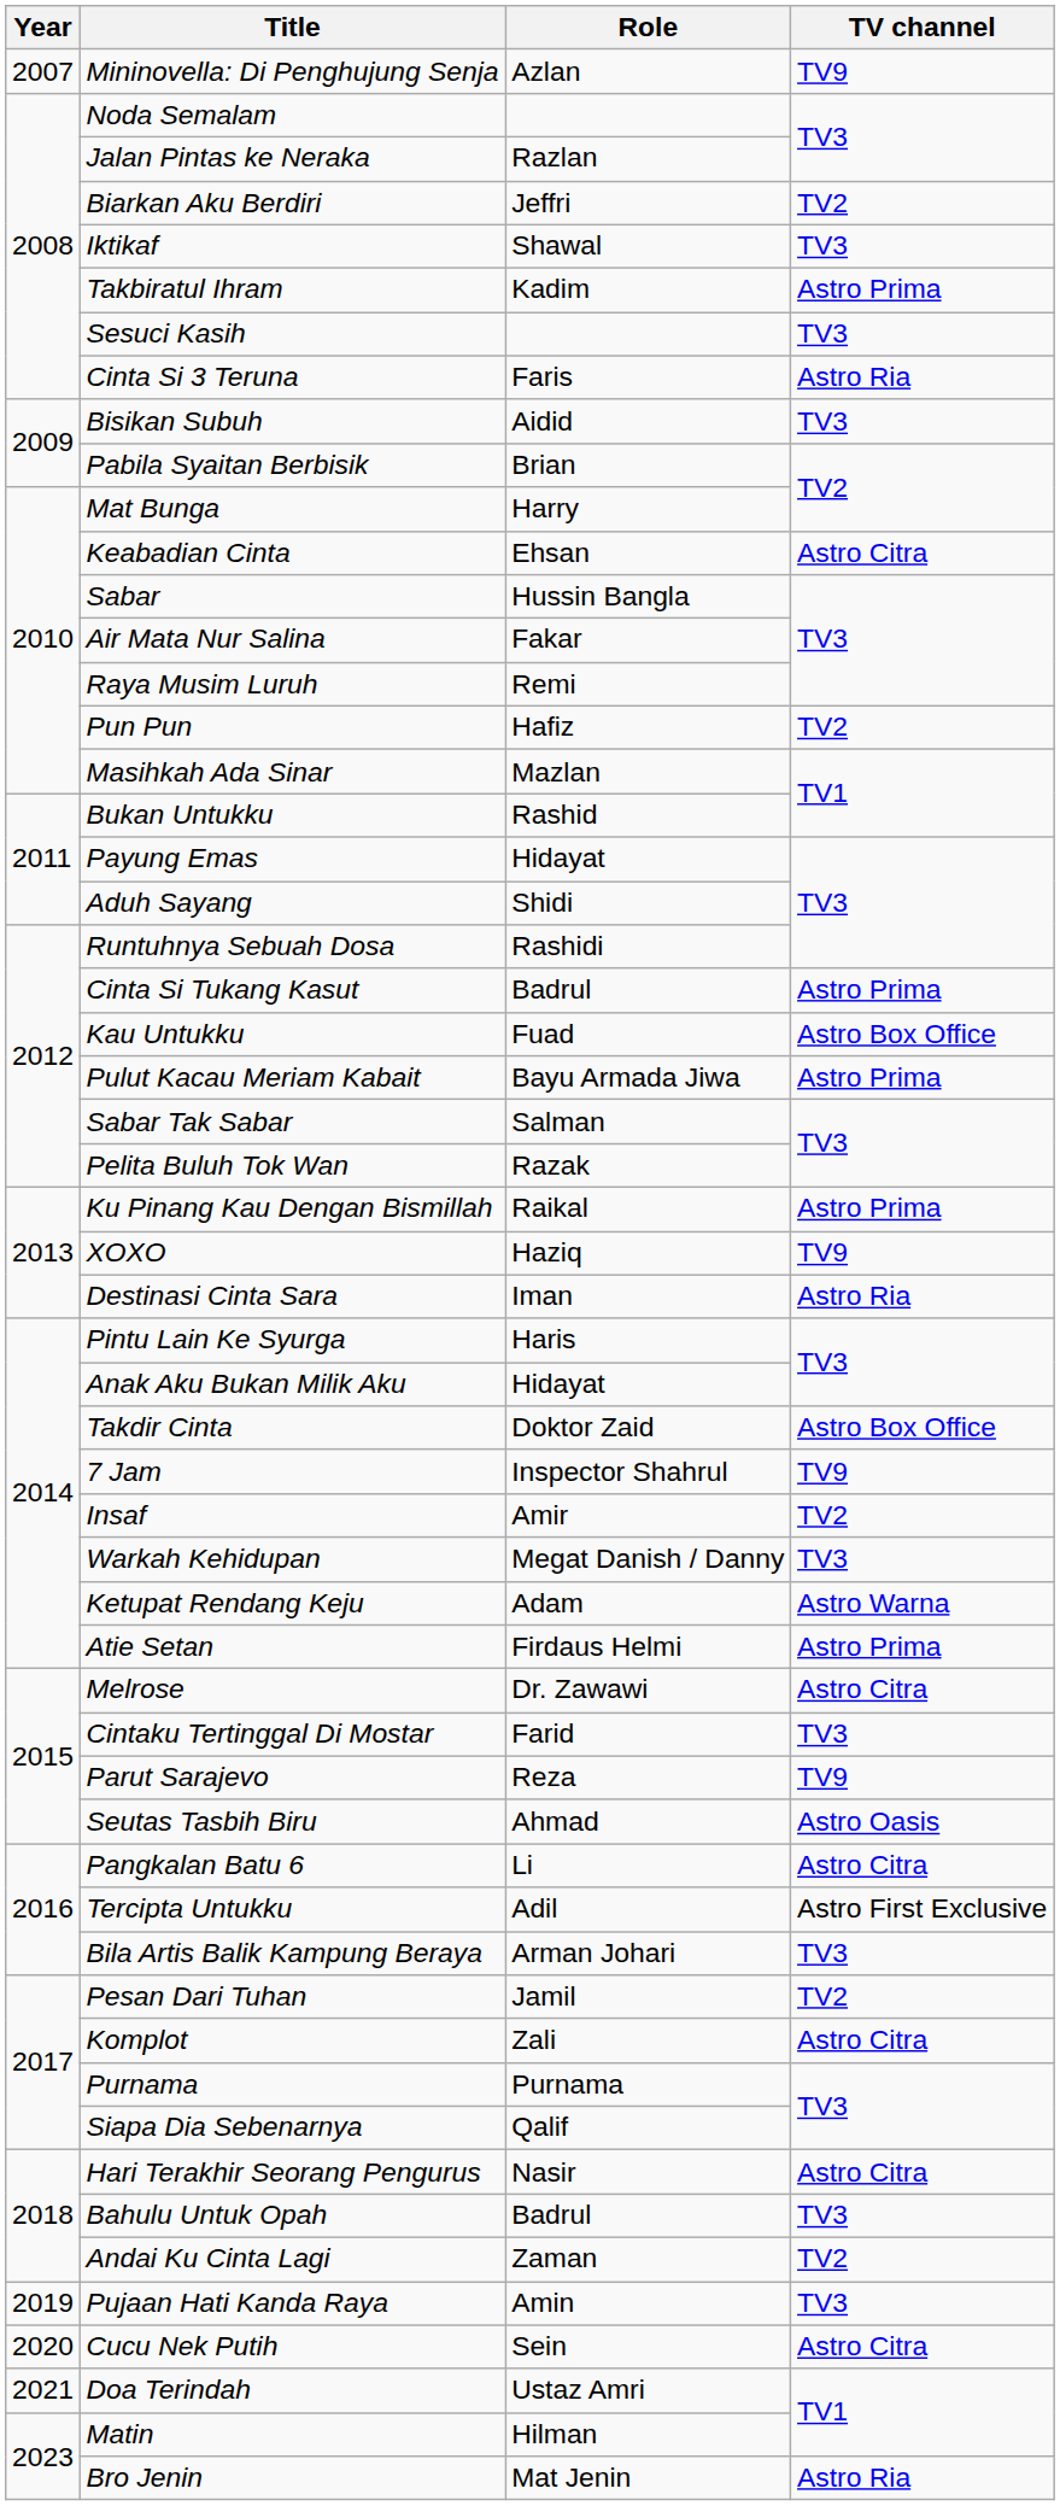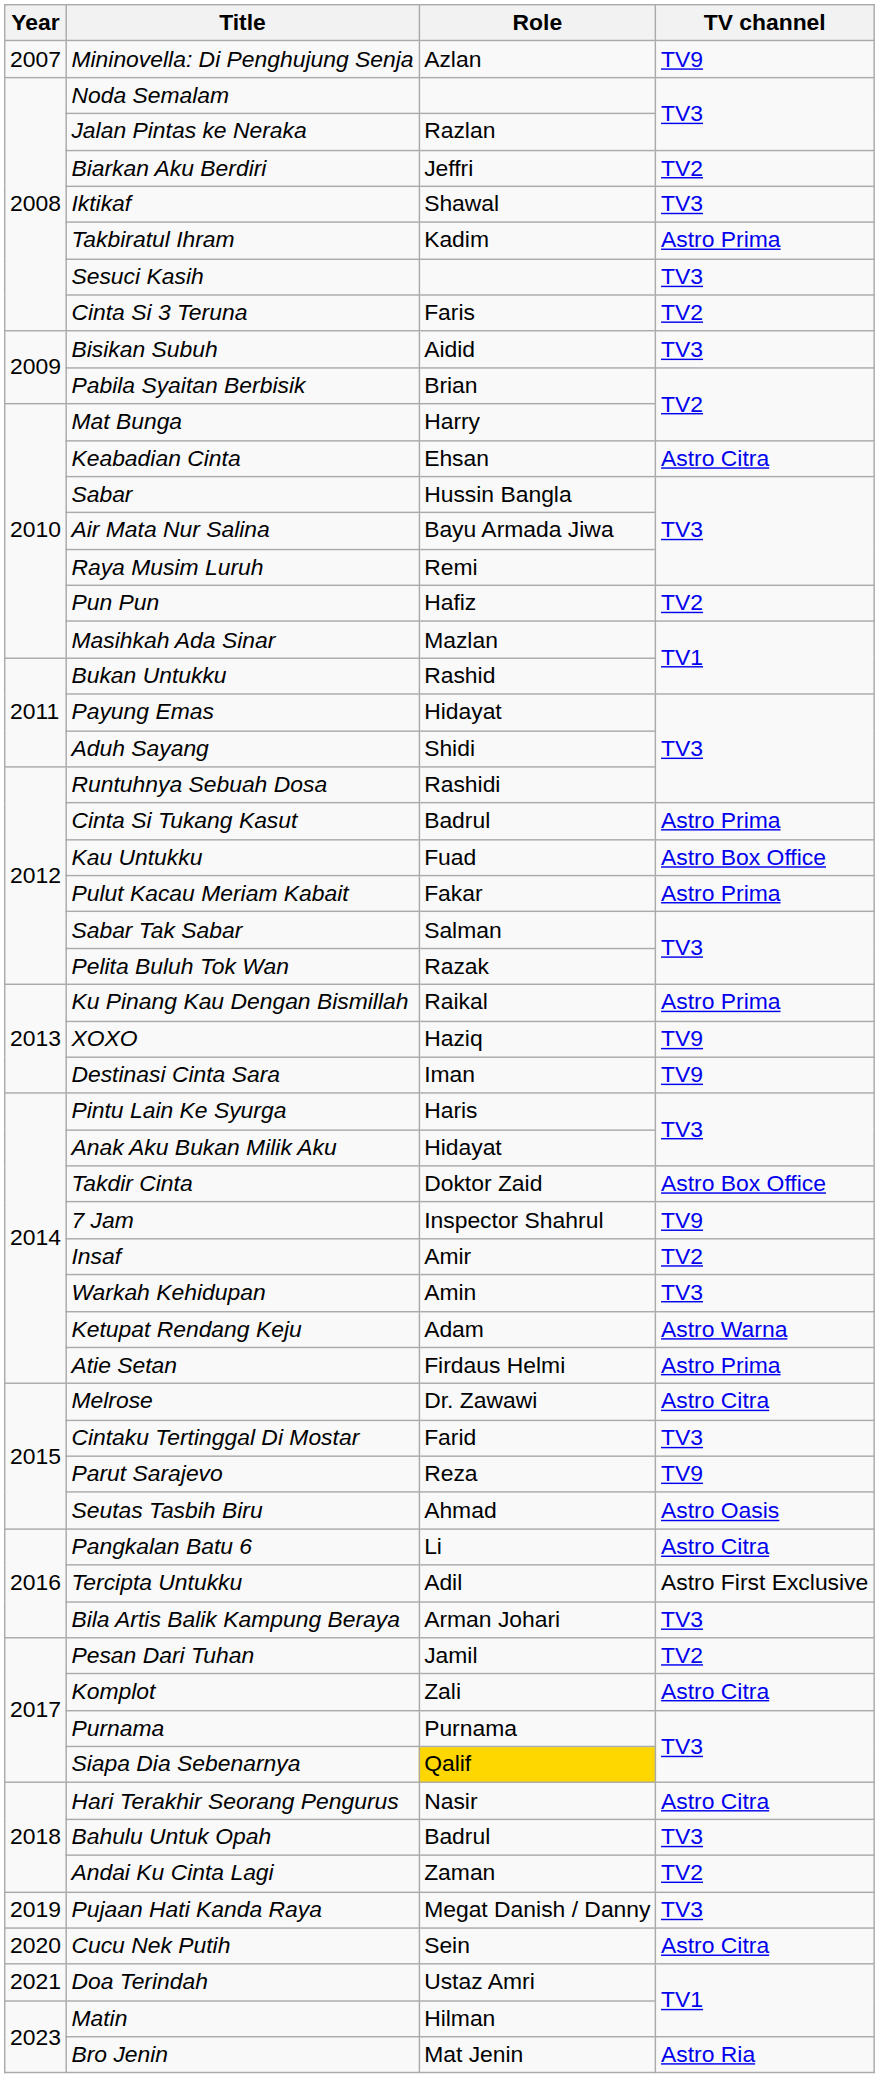 <table class="wikitable">
 <tr>
 <th>Year</th>
 <th>Title</th>
 <th>Role</th>
 <th>TV channel</th>
 </tr>
 <tr>
 <td>2007</td>
 <td><em>Mininovella: Di Penghujung Senja</em></td>
 <td>Azlan</td>
 <td><a href='#'>TV9</a></td>
 </tr>
 <tr>
 <td rowspan="7">2008</td>
 <td><em>Noda Semalam</em></td>
 <td></td>
 <td rowspan="2"><a href='#'>TV3</a></td>
 </tr>
 <tr>
 <td><em>Jalan Pintas ke Neraka</em></td>
 <td>Razlan</td>
 </tr>
 <tr>
 <td><em>Biarkan Aku Berdiri</em></td>
 <td>Jeffri</td>
 <td><a href='#'>TV2</a></td>
 </tr>
 <tr>
 <td><em>Iktikaf</em></td>
 <td>Shawal</td>
 <td><a href='#'>TV3</a></td>
 </tr>
 <tr>
 <td><em>Takbiratul Ihram</em></td>
 <td>Kadim</td>
 <td><a href='#'>Astro Prima</a></td>
 </tr>
 <tr>
 <td><em>Sesuci Kasih</em></td>
 <td></td>
 <td><a href='#'>TV3</a></td>
 </tr>
 <tr>
 <td><em>Cinta Si 3 Teruna</em></td>
 <td>Faris</td>
-<td><a href='#'>Astro Ria</a></td>
+<td><a href='#'>TV2</a></td>
 </tr>
 <tr>
 <td rowspan="2">2009</td>
 <td><em>Bisikan Subuh</em></td>
 <td>Aidid</td>
 <td><a href='#'>TV3</a></td>
 </tr>
 <tr>
 <td><em>Pabila Syaitan Berbisik</em></td>
 <td>Brian</td>
 <td rowspan="2"><a href='#'>TV2</a></td>
 </tr>
 <tr>
 <td rowspan="7">2010</td>
 <td><em>Mat Bunga</em></td>
 <td>Harry</td>
 </tr>
 <tr>
 <td><em>Keabadian Cinta</em></td>
 <td>Ehsan</td>
 <td><a href='#'>Astro Citra</a></td>
 </tr>
 <tr>
 <td><em>Sabar</em></td>
 <td>Hussin Bangla</td>
 <td rowspan="3"><a href='#'>TV3</a></td>
 </tr>
 <tr>
 <td><em>Air Mata Nur Salina</em></td>
-<td>Fakar</td>
+<td>Bayu Armada Jiwa</td>
 </tr>
 <tr>
 <td><em>Raya Musim Luruh</em></td>
 <td>Remi</td>
 </tr>
 <tr>
 <td><em>Pun Pun</em></td>
 <td>Hafiz</td>
 <td><a href='#'>TV2</a></td>
 </tr>
 <tr>
 <td><em>Masihkah Ada Sinar</em></td>
 <td>Mazlan</td>
 <td rowspan="2"><a href='#'>TV1</a></td>
 </tr>
 <tr>
 <td rowspan="3">2011</td>
 <td><em>Bukan Untukku</em></td>
 <td>Rashid</td>
 </tr>
 <tr>
 <td><em>Payung Emas</em></td>
 <td>Hidayat</td>
 <td rowspan="3"><a href='#'>TV3</a></td>
 </tr>
 <tr>
 <td><em>Aduh Sayang</em></td>
 <td>Shidi</td>
 </tr>
 <tr>
 <td rowspan="6">2012</td>
 <td><em>Runtuhnya Sebuah Dosa</em></td>
 <td>Rashidi</td>
 </tr>
 <tr>
 <td><em>Cinta Si Tukang Kasut</em></td>
 <td>Badrul</td>
 <td><a href='#'>Astro Prima</a></td>
 </tr>
 <tr>
 <td><em>Kau Untukku</em></td>
 <td>Fuad</td>
 <td><a href='#'>Astro Box Office</a></td>
 </tr>
 <tr>
 <td><em>Pulut Kacau Meriam Kabait</em></td>
-<td>Bayu Armada Jiwa</td>
+<td>Fakar</td>
 <td><a href='#'>Astro Prima</a></td>
 </tr>
 <tr>
 <td><em>Sabar Tak Sabar</em></td>
 <td>Salman</td>
 <td rowspan="2"><a href='#'>TV3</a></td>
 </tr>
 <tr>
 <td><em>Pelita Buluh Tok Wan</em></td>
 <td>Razak</td>
 </tr>
 <tr>
 <td rowspan="3">2013</td>
 <td><em>Ku Pinang Kau Dengan Bismillah</em></td>
 <td>Raikal</td>
 <td><a href='#'>Astro Prima</a></td>
 </tr>
 <tr>
 <td><em>XOXO</em></td>
 <td>Haziq</td>
 <td><a href='#'>TV9</a></td>
 </tr>
 <tr>
 <td><em>Destinasi Cinta Sara</em></td>
 <td>Iman</td>
-<td><a href='#'>Astro Ria</a></td>
+<td><a href='#'>TV9</a></td>
 </tr>
 <tr>
 <td rowspan="8">2014</td>
 <td><em>Pintu Lain Ke Syurga</em></td>
 <td>Haris</td>
 <td rowspan="2"><a href='#'>TV3</a></td>
 </tr>
 <tr>
 <td><em>Anak Aku Bukan Milik Aku</em></td>
 <td>Hidayat</td>
 </tr>
 <tr>
 <td><em>Takdir Cinta</em></td>
 <td>Doktor Zaid</td>
 <td><a href='#'>Astro Box Office</a></td>
 </tr>
 <tr>
 <td><em>7 Jam</em></td>
 <td>Inspector Shahrul</td>
 <td><a href='#'>TV9</a></td>
 </tr>
 <tr>
 <td><em>Insaf</em></td>
 <td>Amir</td>
 <td><a href='#'>TV2</a></td>
 </tr>
 <tr>
 <td><em>Warkah Kehidupan</em></td>
-<td>Megat Danish / Danny</td>
+<td>Amin</td>
 <td><a href='#'>TV3</a></td>
 </tr>
 <tr>
 <td><em>Ketupat Rendang Keju</em></td>
 <td>Adam</td>
 <td><a href='#'>Astro Warna</a></td>
 </tr>
 <tr>
 <td><em>Atie Setan</em></td>
 <td>Firdaus Helmi</td>
 <td><a href='#'>Astro Prima</a></td>
 </tr>
 <tr>
 <td rowspan="4">2015</td>
 <td><em>Melrose</em></td>
 <td>Dr. Zawawi</td>
 <td><a href='#'>Astro Citra</a></td>
 </tr>
 <tr>
 <td><em>Cintaku Tertinggal Di Mostar</em></td>
 <td>Farid</td>
 <td><a href='#'>TV3</a></td>
 </tr>
 <tr>
 <td><em>Parut Sarajevo</em></td>
 <td>Reza</td>
 <td><a href='#'>TV9</a></td>
 </tr>
 <tr>
 <td><em>Seutas Tasbih Biru</em></td>
 <td>Ahmad</td>
 <td><a href='#'>Astro Oasis</a></td>
 </tr>
 <tr>
 <td rowspan="3">2016</td>
 <td><em>Pangkalan Batu 6</em></td>
 <td>Li</td>
 <td><a href='#'>Astro Citra</a></td>
 </tr>
 <tr>
 <td><em>Tercipta Untukku</em></td>
 <td>Adil</td>
 <td>Astro First Exclusive</td>
 </tr>
 <tr>
 <td><em>Bila Artis Balik Kampung Beraya</em></td>
 <td>Arman Johari</td>
 <td><a href='#'>TV3</a></td>
 </tr>
 <tr>
 <td rowspan="4">2017</td>
 <td><em>Pesan Dari Tuhan</em></td>
 <td>Jamil</td>
 <td><a href='#'>TV2</a></td>
 </tr>
 <tr>
 <td><em>Komplot</em></td>
 <td>Zali</td>
 <td><a href='#'>Astro Citra</a></td>
 </tr>
 <tr>
 <td><em>Purnama</em></td>
 <td>Purnama</td>
 <td rowspan="2"><a href='#'>TV3</a></td>
 </tr>
 <tr>
 <td><em>Siapa Dia Sebenarnya</em></td>
-<td>Qalif</td>
+<td style="background: gold;">Qalif</td>
 </tr>
 <tr>
 <td rowspan="3">2018</td>
 <td><em>Hari Terakhir Seorang Pengurus</em></td>
 <td>Nasir</td>
 <td><a href='#'>Astro Citra</a></td>
 </tr>
 <tr>
 <td><em>Bahulu Untuk Opah</em></td>
 <td>Badrul</td>
 <td><a href='#'>TV3</a></td>
 </tr>
 <tr>
 <td><em>Andai Ku Cinta Lagi</em></td>
 <td>Zaman</td>
 <td><a href='#'>TV2</a></td>
 </tr>
 <tr>
 <td>2019</td>
 <td><em>Pujaan Hati Kanda Raya</em></td>
-<td>Amin</td>
+<td>Megat Danish / Danny</td>
 <td><a href='#'>TV3</a></td>
 </tr>
 <tr>
 <td>2020</td>
 <td><em>Cucu Nek Putih</em></td>
 <td>Sein</td>
 <td><a href='#'>Astro Citra</a></td>
 </tr>
 <tr>
 <td>2021</td>
 <td><em>Doa Terindah</em></td>
 <td>Ustaz Amri</td>
 <td rowspan="2"><a href='#'>TV1</a></td>
 </tr>
 <tr>
 <td rowspan="2">2023</td>
 <td><em>Matin</em></td>
 <td>Hilman</td>
 </tr>
 <tr>
 <td><em>Bro Jenin</em></td>
 <td>Mat Jenin</td>
 <td><a href='#'>Astro Ria</a></td>
 </tr>
 </table>
